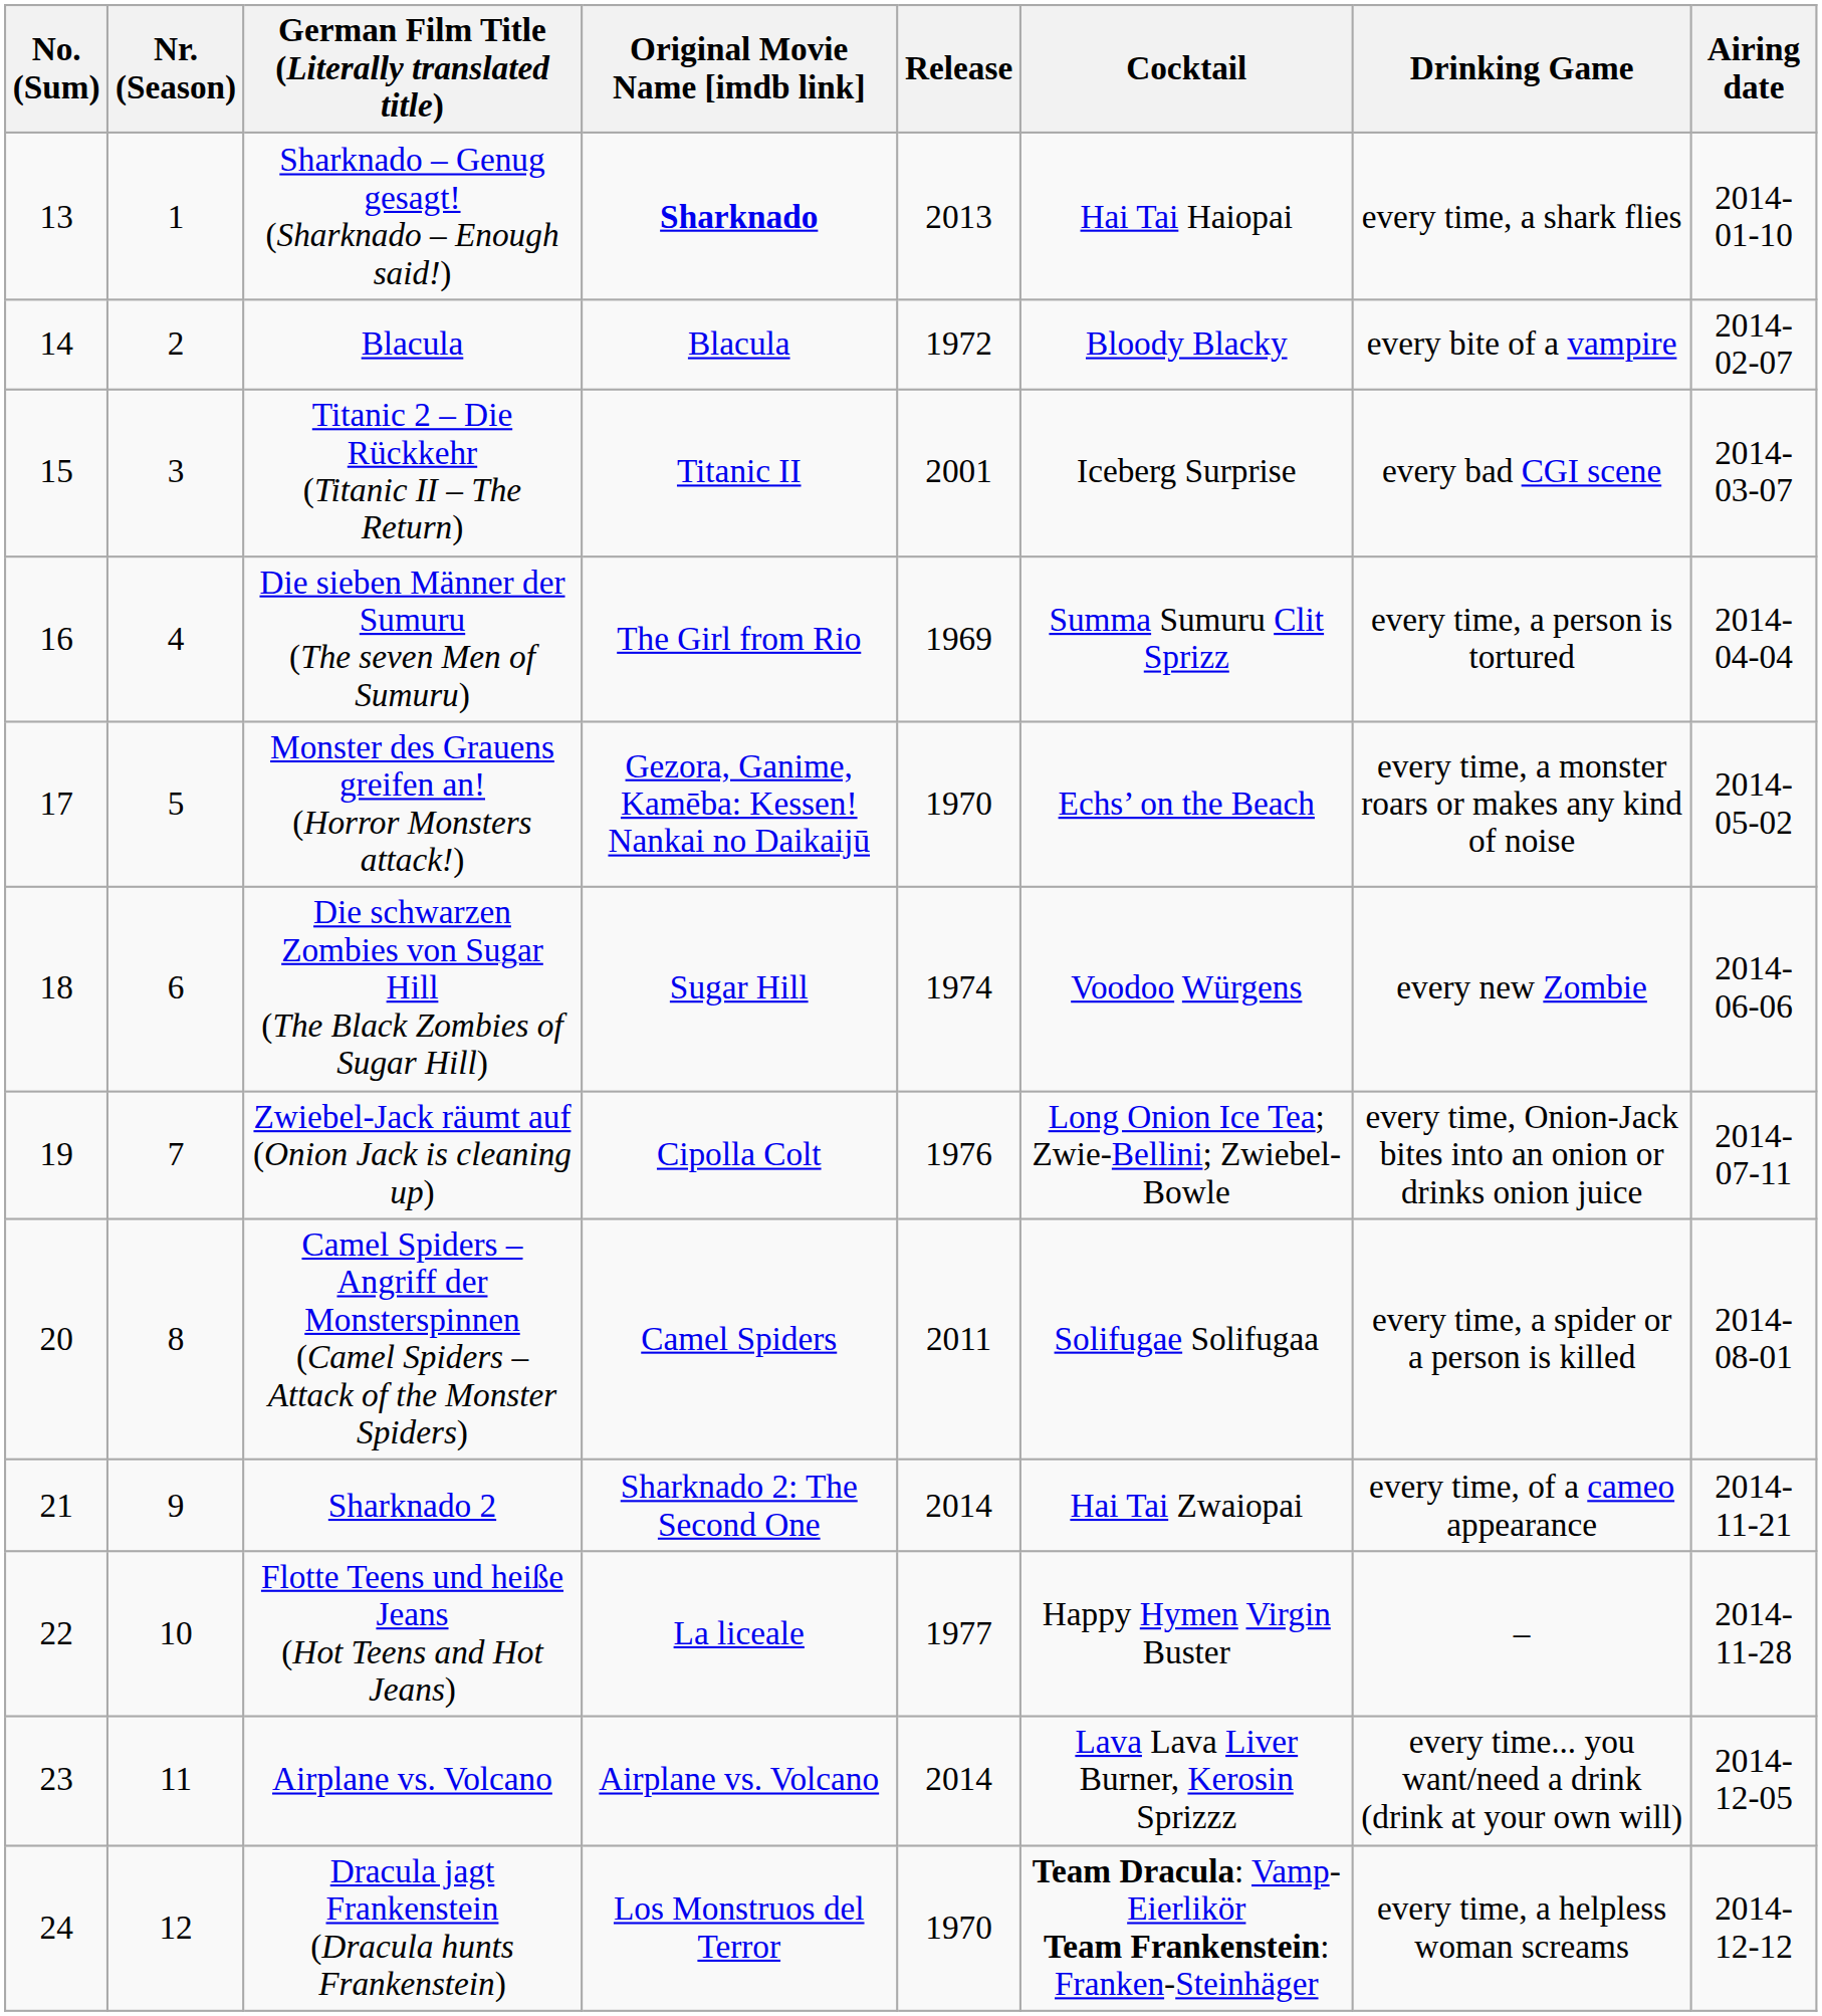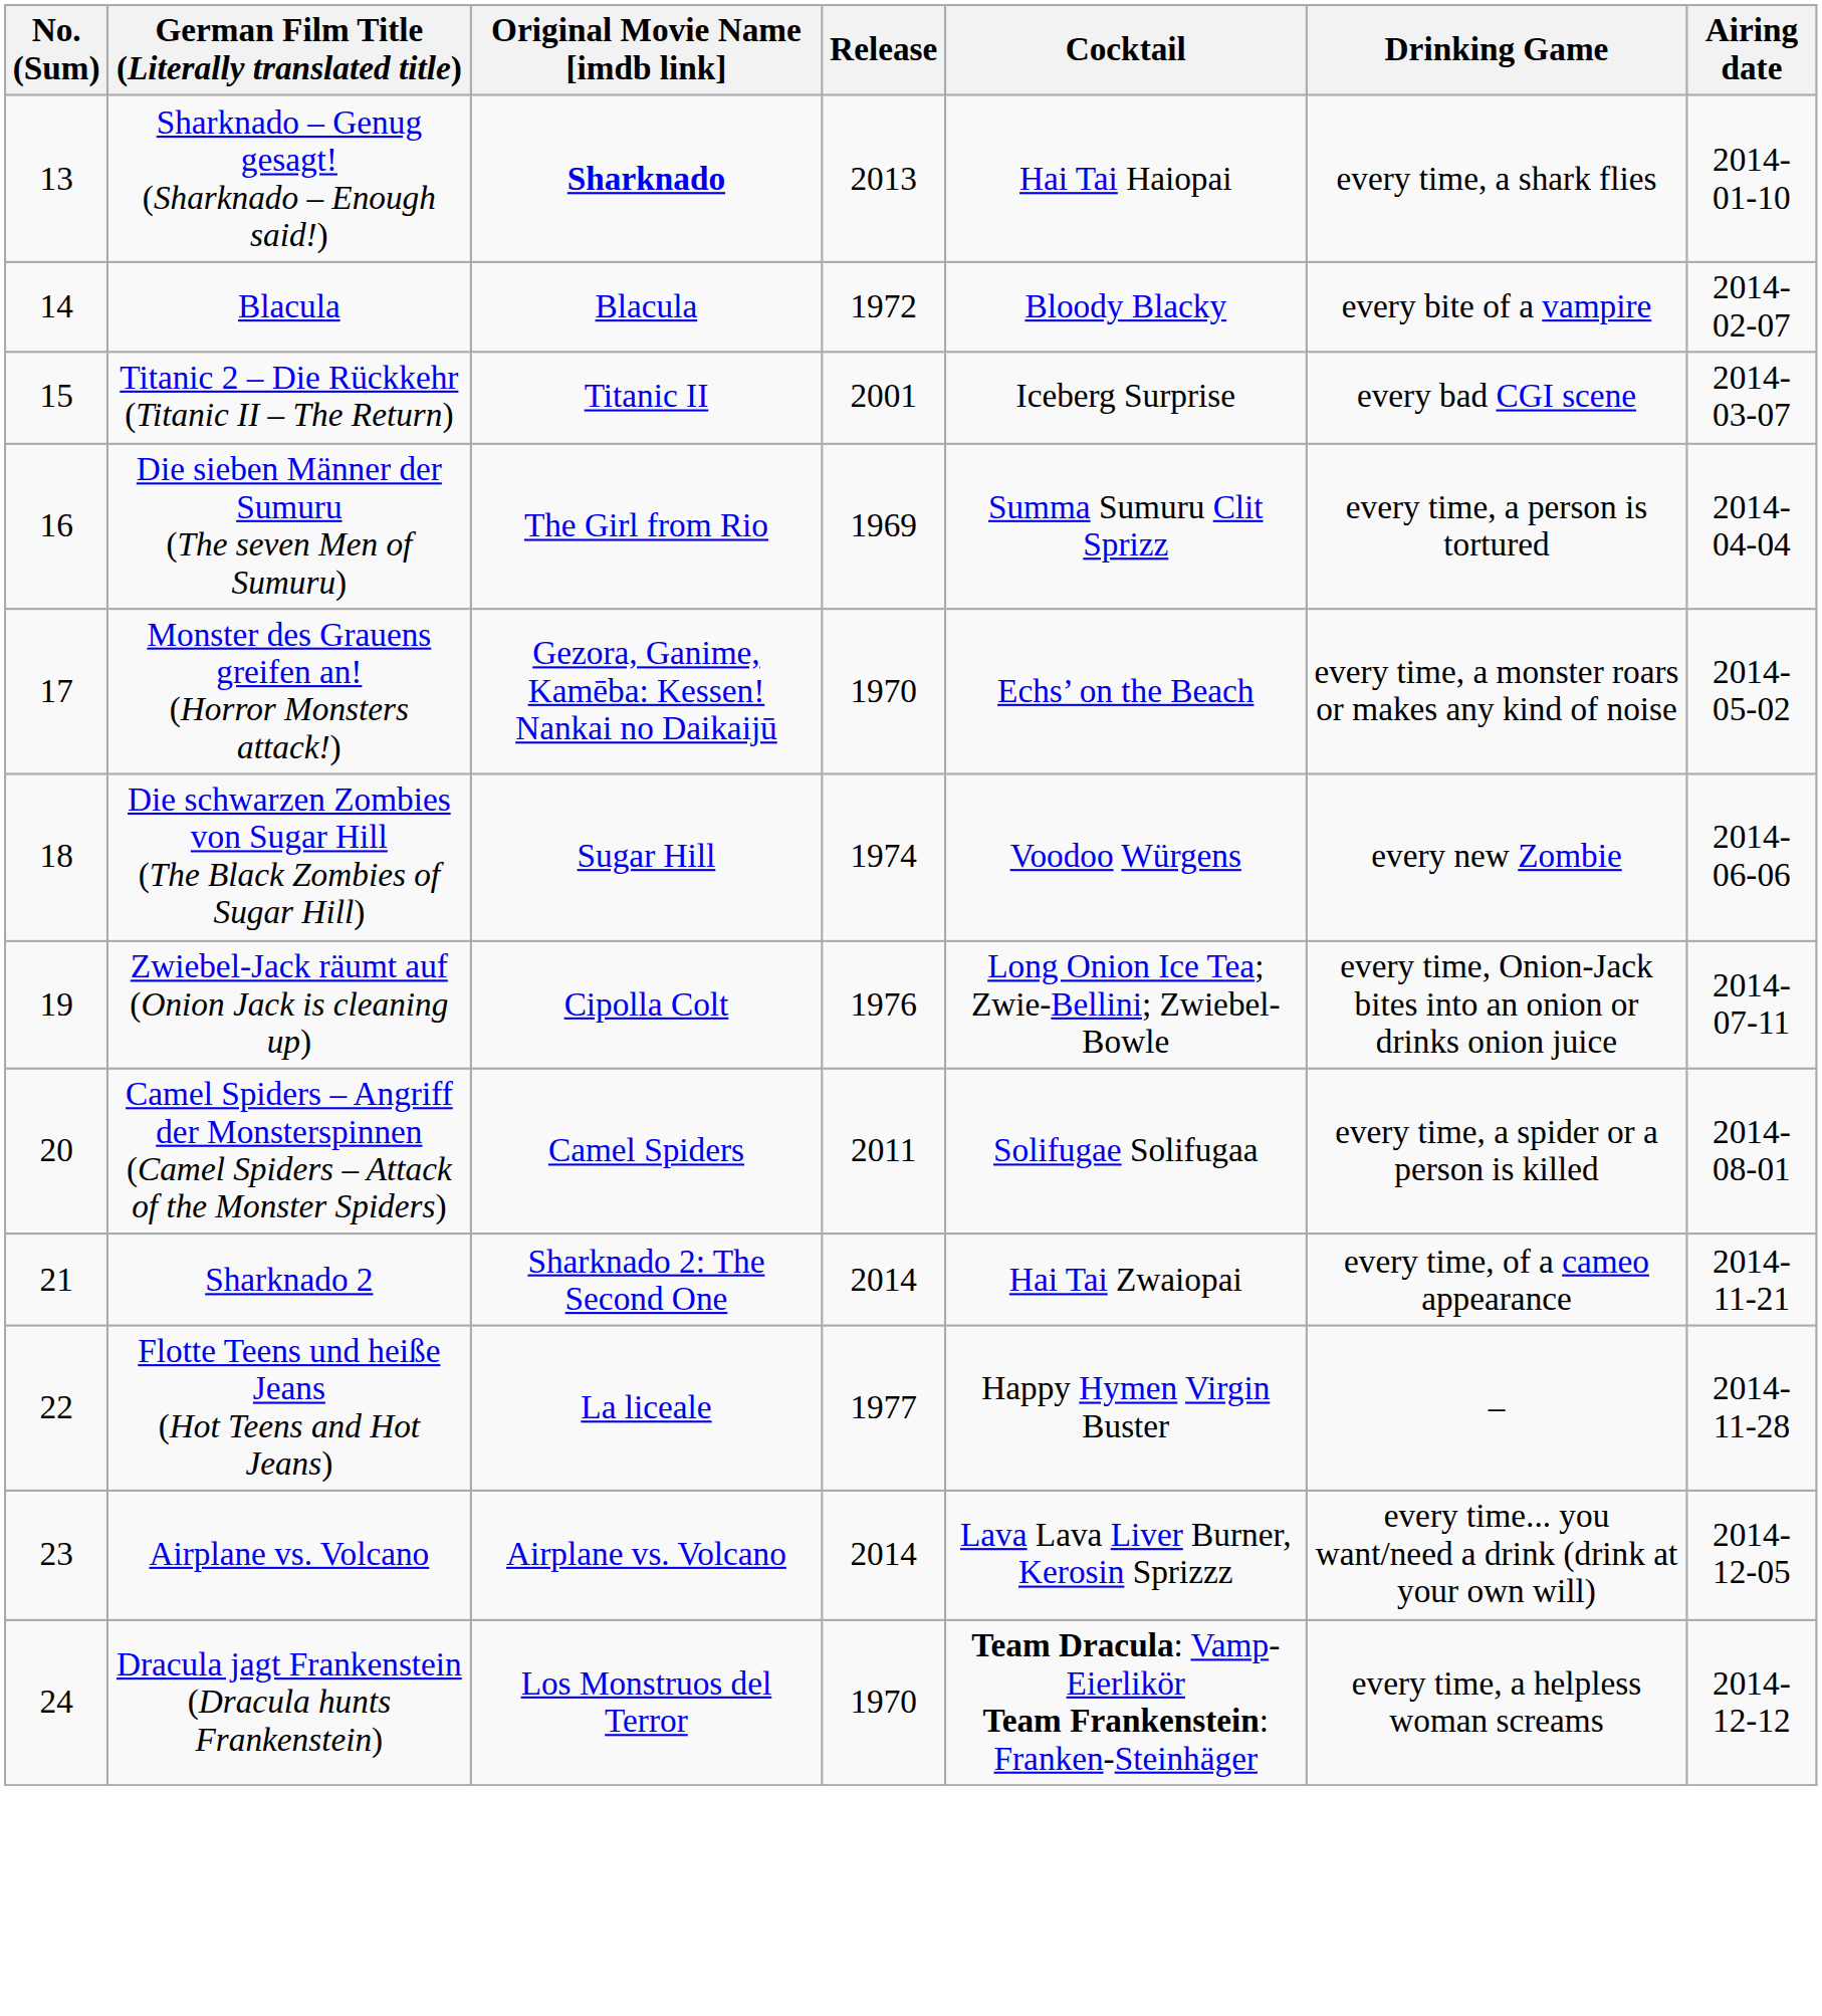 <table class="wikitable sortable zebra" style="text-align:center;">
 <tr>
 <th>No.<br>(Sum)</th>
-<th>Nr.<br>(Season)</th>
 <th>German Film Title <br> (<em>Literally translated title</em>)</th>
 <th>Original Movie Name [imdb link]</th>
 <th>Release</th>
 <th>Cocktail</th>
 <th>Drinking Game</th>
 <th>Airing date</th>
 </tr>
 <tr>
 <td>13</td>
-<td>1</td>
 <td><a href='#'>Sharknado – Genug gesagt!</a><br>(<em>Sharknado – Enough said!</em>)</td>
 <td><strong><a href='#'>Sharknado</a></strong></td>
 <td>2013</td>
 <td><a href='#'>Hai Tai</a> Haiopai</td>
 <td>every time, a shark flies</td>
 <td>2014-01-10</td>
 </tr>
 <tr>
 <td>14</td>
-<td>2</td>
 <td><a href='#'>Blacula</a></td>
 <td><a href='#'>Blacula</a></td>
 <td>1972</td>
 <td><a href='#'>Bloody Blacky</a></td>
 <td>every bite of a <a href='#'>vampire</a></td>
 <td>2014-02-07</td>
 </tr>
 <tr>
 <td>15</td>
-<td>3</td>
 <td><a href='#'>Titanic 2 – Die Rückkehr</a><br>(<em>Titanic II – The Return</em>)</td>
 <td><a href='#'>Titanic II</a></td>
 <td>2001</td>
 <td>Iceberg Surprise</td>
 <td>every bad <a href='#'>CGI scene</a></td>
 <td>2014-03-07</td>
 </tr>
 <tr>
 <td>16</td>
-<td>4</td>
 <td><a href='#'>Die sieben Männer der Sumuru</a><br>(<em>The seven Men of Sumuru</em>)</td>
 <td><a href='#'>The Girl from Rio</a></td>
 <td>1969</td>
 <td><a href='#'>Summa</a> Sumuru <a href='#'>Clit</a> <a href='#'>Sprizz</a></td>
 <td>every time, a person is tortured</td>
 <td>2014-04-04</td>
 </tr>
 <tr>
 <td>17</td>
-<td>5</td>
 <td><a href='#'>Monster des Grauens greifen an!</a><br>(<em>Horror Monsters attack!</em>)</td>
 <td><a href='#'>Gezora, Ganime, Kamēba: Kessen! Nankai no Daikaijū</a></td>
 <td>1970</td>
 <td><a href='#'>Echs’ on the Beach</a></td>
 <td>every time, a monster roars or makes any kind of noise</td>
 <td>2014-05-02</td>
 </tr>
 <tr>
 <td>18</td>
-<td>6</td>
 <td><a href='#'>Die schwarzen Zombies von Sugar Hill</a><br>(<em>The Black Zombies of Sugar Hill</em>)</td>
 <td><a href='#'>Sugar Hill</a></td>
 <td>1974</td>
 <td><a href='#'>Voodoo</a> <a href='#'>Würgens</a></td>
 <td>every new <a href='#'>Zombie</a></td>
 <td>2014-06-06</td>
 </tr>
 <tr>
 <td>19</td>
-<td>7</td>
 <td><a href='#'>Zwiebel-Jack räumt auf</a><br>(<em>Onion Jack is cleaning up</em>)</td>
 <td><a href='#'>Cipolla Colt</a></td>
 <td>1976</td>
 <td><a href='#'>Long Onion Ice Tea</a>; Zwie-<a href='#'>Bellini</a>; Zwiebel-Bowle</td>
 <td>every time, Onion-Jack bites into an onion or drinks onion juice</td>
 <td>2014-07-11</td>
 </tr>
 <tr>
 <td>20</td>
-<td>8</td>
 <td><a href='#'>Camel Spiders – Angriff der Monsterspinnen</a><br>(<em>Camel Spiders – Attack of the Monster Spiders</em>)</td>
 <td><a href='#'>Camel Spiders</a></td>
 <td>2011</td>
 <td><a href='#'>Solifugae</a> Solifugaa</td>
 <td>every time, a spider or a person is killed</td>
 <td>2014-08-01</td>
 </tr>
 <tr>
 <td>21</td>
-<td>9</td>
 <td><a href='#'>Sharknado 2</a></td>
 <td><a href='#'>Sharknado 2: The Second One</a></td>
 <td>2014</td>
 <td><a href='#'>Hai Tai</a> Zwaiopai</td>
 <td>every time, of a <a href='#'>cameo</a> appearance</td>
 <td>2014-11-21</td>
 </tr>
 <tr>
 <td>22</td>
-<td>10</td>
 <td><a href='#'>Flotte Teens und heiße Jeans</a><br>(<em>Hot Teens and Hot Jeans</em>)</td>
 <td><a href='#'>La liceale</a></td>
 <td>1977</td>
 <td>Happy <a href='#'>Hymen</a> <a href='#'>Virgin</a> Buster</td>
 <td>–</td>
 <td>2014-11-28</td>
 </tr>
 <tr>
 <td>23</td>
-<td>11</td>
 <td><a href='#'>Airplane vs. Volcano</a></td>
 <td><a href='#'>Airplane vs. Volcano</a> </td>
 <td>2014</td>
 <td><a href='#'>Lava</a> Lava <a href='#'>Liver</a> Burner, <a href='#'>Kerosin</a> Sprizzz</td>
 <td>every time... you want/need a drink (drink at your own will)</td>
 <td>2014-12-05</td>
 </tr>
 <tr>
 <td>24</td>
-<td>12</td>
 <td><a href='#'>Dracula jagt Frankenstein</a><br>(<em>Dracula hunts Frankenstein</em>)</td>
 <td><a href='#'>Los Monstruos del Terror</a></td>
 <td>1970</td>
 <td><strong>Team Dracula</strong>: <a href='#'>Vamp</a>-<a href='#'>Eierlikör</a><br><strong>Team Frankenstein</strong>: <a href='#'>Franken</a>-<a href='#'>Steinhäger</a></td>
 <td>every time, a helpless woman screams</td>
 <td>2014-12-12</td>
 </tr>
 </table>
